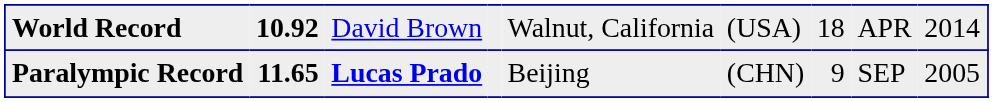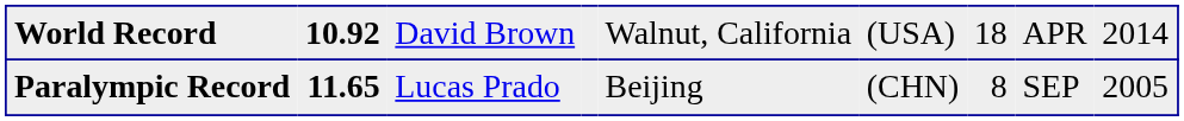 <table style="border-spacing:0;">
 <tr>
 <td style="background-color:#eeeeee;border-top:1pt ridge #000099;border-bottom:1pt ridge #000099;border-left:1pt ridge #000099;border-right:none;padding:0.097cm;"><strong>World Record</strong></td>
 <td align=right style="background-color:#eeeeee;border-top:1pt ridge #000099;border-bottom:1pt ridge #000099;border-left:none;border-right:none;padding:0.097cm;"><strong>10.92</strong></td>
 <td style="background-color:#eeeeee;border-top:1pt ridge #000099;border-bottom:1pt ridge #000099;border-left:none;border-right:none;padding:0.097cm;"><a href='#'>David Brown</a></td>
 <td style="background-color:#eeeeee;border-top:1pt ridge #000099;border-bottom:1pt ridge #000099;border-left:none;border-right:none;padding:0.097cm;"></td>
 <td style="background-color:#eeeeee;border-top:1pt ridge #000099;border-bottom:1pt ridge #000099;border-left:none;border-right:none;padding:0.097cm;">Walnut, California</td>
 <td style="background-color:#eeeeee;border-top:1pt ridge #000099;border-bottom:1pt ridge #000099;border-left:none;border-right:none;padding:0.097cm;">(USA)</td>
 <td align=right style="background-color:#eeeeee;border-top:1pt ridge #000099;border-bottom:1pt ridge #000099;border-left:none;border-right:none;padding:0.097cm;">18</td>
 <td style="background-color:#eeeeee;border-top:1pt ridge #000099;border-bottom:1pt ridge #000099;border-left:none;border-right:none;padding:0.097cm;">APR</td>
 <td align=right style="background-color:#eeeeee;border-top:1pt ridge #000099;border-bottom:1pt ridge #000099;border-left:none;border-right:1pt ridge #000099;padding:0.097cm;">2014</td>
 </tr>
 <tr>
 <td style="background-color:#eeeeee;border-top:none;border-bottom:1pt ridge #000099;border-left:1pt ridge #000099;border-right:none;padding:0.097cm;"><strong>Paralympic Record</strong></td>
 <td align=right style="background-color:#eeeeee;border-top:none;border-bottom:1pt ridge #000099;border-left:none;border-right:none;padding:0.097cm;"><strong>11.65</strong></td>
-<td style="background-color:#eeeeee;border-top:none;border-bottom:1pt ridge #000099;border-left:none;border-right:none;padding:0.097cm;"><strong><a href='#'>Lucas Prado</a></strong></td>
+<td style="background-color:#eeeeee;border-top:none;border-bottom:1pt ridge #000099;border-left:none;border-right:none;padding:0.097cm;"><a href='#'>Lucas Prado</a></td>
 <td style="background-color:#eeeeee;border-top:none;border-bottom:1pt ridge #000099;border-left:none;border-right:none;padding:0.097cm;"></td>
 <td style="background-color:#eeeeee;border-top:none;border-bottom:1pt ridge #000099;border-left:none;border-right:none;padding:0.097cm;">Beijing</td>
 <td style="background-color:#eeeeee;border-top:none;border-bottom:1pt ridge #000099;border-left:none;border-right:none;padding:0.097cm;">(CHN)</td>
-<td align=right style="background-color:#eeeeee;border-top:none;border-bottom:1pt ridge #000099;border-left:none;border-right:none;padding:0.097cm;">9</td>
+<td align=right style="background-color:#eeeeee;border-top:none;border-bottom:1pt ridge #000099;border-left:none;border-right:none;padding:0.097cm;">8</td>
 <td style="background-color:#eeeeee;border-top:none;border-bottom:1pt ridge #000099;border-left:none;border-right:none;padding:0.097cm;">SEP</td>
 <td align=right style="background-color:#eeeeee;border-top:none;border-bottom:1pt ridge #000099;border-left:none;border-right:1pt ridge #000099;padding:0.097cm;">2005</td>
 </tr>
 <tr>
 </tr>
 </table>
